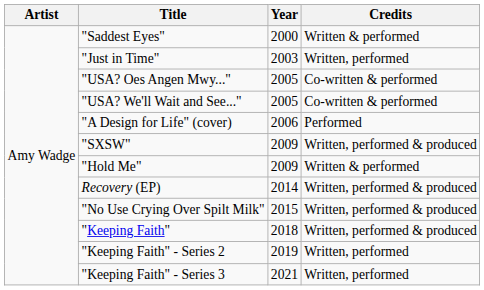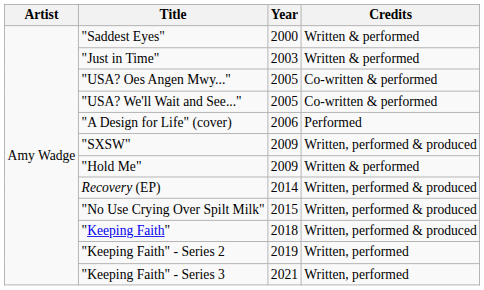 <table class="wikitable">
 <tr>
 <th>Artist</th>
 <th>Title</th>
 <th>Year</th>
 <th>Credits</th>
 </tr>
 <tr>
 <td rowspan="12">Amy Wadge</td>
 <td>"Saddest Eyes"</td>
 <td>2000</td>
 <td>Written & performed</td>
 </tr>
 <tr>
 <td>"Just in Time"</td>
 <td>2003</td>
-<td>Written, performed</td>
+<td>Written & performed</td>
 </tr>
 <tr>
 <td>"USA? Oes Angen Mwy..."</td>
 <td>2005</td>
 <td>Co-written & performed</td>
 </tr>
 <tr>
 <td>"USA? We'll Wait and See..."</td>
 <td>2005</td>
 <td>Co-written & performed</td>
 </tr>
 <tr>
 <td>"A Design for Life" (cover)</td>
 <td>2006</td>
 <td>Performed</td>
 </tr>
 <tr>
 <td>"SXSW"</td>
 <td>2009</td>
 <td>Written, performed & produced</td>
 </tr>
 <tr>
 <td>"Hold Me"</td>
 <td>2009</td>
 <td>Written & performed</td>
 </tr>
 <tr>
 <td><em>Recovery</em> (EP)</td>
 <td>2014</td>
 <td>Written, performed & produced</td>
 </tr>
 <tr>
 <td>"No Use Crying Over Spilt Milk"</td>
 <td>2015</td>
 <td>Written, performed & produced</td>
 </tr>
 <tr>
 <td>"<a href='#'>Keeping Faith</a>"</td>
 <td>2018</td>
 <td>Written, performed & produced</td>
 </tr>
 <tr>
 <td>"Keeping Faith" - Series 2</td>
 <td>2019</td>
 <td>Written, performed</td>
 </tr>
 <tr>
 <td>"Keeping Faith" - Series 3</td>
 <td>2021</td>
 <td>Written, performed</td>
 </tr>
 </table>
